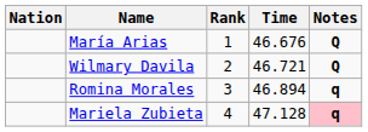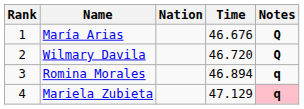 <table class="wikitable sortable">
 <tr>
+<th>Rank</th>
+<th>Name</th>
 <th>Nation</th>
-<th>Name</th>
-<th>Rank</th>
 <th>Time</th>
 <th>Notes</th>
 </tr>
 <tr>
+<td align="center">1</td>
+<td><a href='#'>María Arias</a></td>
 <td></td>
-<td><a href='#'>María Arias</a></td>
-<td align="center">1</td>
 <td align="center">46.676</td>
 <td align="center"><strong>Q</strong></td>
 </tr>
 <tr>
+<td align="center">2</td>
+<td><a href='#'>Wilmary Davila</a></td>
 <td></td>
-<td><a href='#'>Wilmary Davila</a></td>
-<td align="center">2</td>
-<td align="center">46.721</td>
+<td align="center">46.720</td>
 <td align="center"><strong>Q</strong></td>
 </tr>
 <tr>
+<td align="center">3</td>
+<td><a href='#'>Romina Morales</a></td>
 <td></td>
-<td><a href='#'>Romina Morales</a></td>
-<td align="center">3</td>
 <td align="center">46.894</td>
 <td align="center"><strong>q</strong></td>
 </tr>
 <tr>
+<td align="center">4</td>
+<td><a href='#'>Mariela Zubieta</a></td>
 <td></td>
-<td><a href='#'>Mariela Zubieta</a></td>
-<td align="center">4</td>
-<td align="center">47.128</td>
+<td align="center">47.129</td>
 <td align="center" style="background: pink;"><strong>q</strong></td>
 </tr>
 </table>
